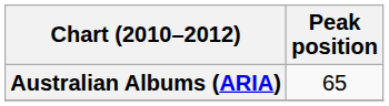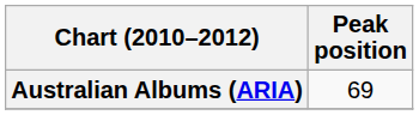 <table class="wikitable sortable plainrowheaders" style="text-align:center">
 <tr>
 <th scope="col">Chart (2010–2012)</th>
 <th scope="col">Peak<br>position</th>
 </tr>
 <tr>
 <th scope="row">Australian Albums (<a href='#'>ARIA</a>)</th>
-<td>65</td>
+<td>69</td>
 </tr>
 <tr>
 </tr>
 <tr>
 </tr>
 <tr>
 </tr>
 <tr>
 </tr>
 <tr>
 </tr>
 <tr>
 </tr>
 <tr>
 </tr>
 <tr>
 </tr>
 </table>
